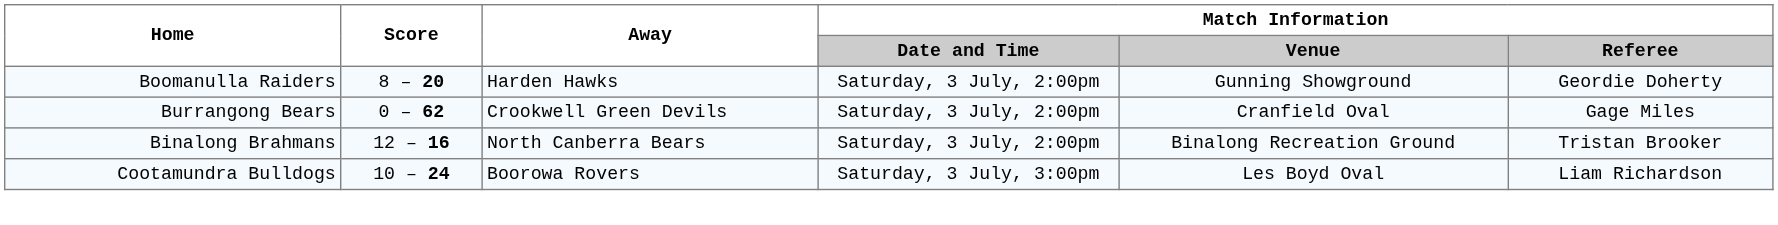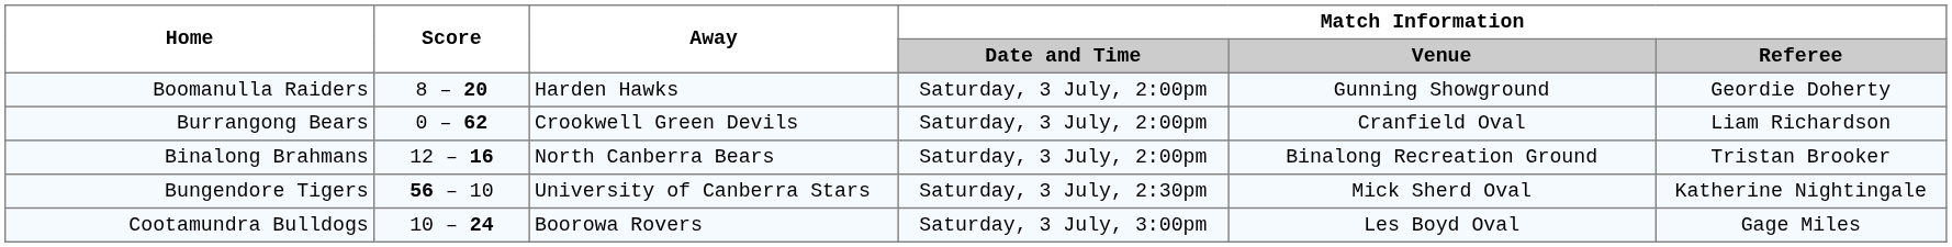 <table width="100%" cellspacing="0" cellpadding="3" border="1" style="border-collapse:collapse;  text-align:center;">
 <tr>
 <th rowspan="2" width="19%">Home</th>
 <th rowspan="2" width="8%">Score</th>
 <th rowspan="2" width="19%">Away</th>
 <th colspan="3">Match Information</th>
 </tr>
 <tr bgcolor="#CCCCCC">
 <th width="17%">Date and Time</th>
 <th width="22%">Venue</th>
 <th width="50%">Referee</th>
 </tr>
 <tr style="text-align:center; background:#f5faff;">
 <td align="right">Boomanulla Raiders </td>
 <td>8 – <strong>20</strong></td>
 <td align="left"> Harden Hawks</td>
 <td>Saturday, 3 July, 2:00pm</td>
 <td>Gunning Showground</td>
 <td>Geordie Doherty</td>
 </tr>
 <tr style="text-align:center; background:#f5faff;">
 <td align="right">Burrangong Bears </td>
 <td>0 – <strong>62</strong></td>
 <td align="left"> Crookwell Green Devils</td>
 <td>Saturday, 3 July, 2:00pm</td>
 <td>Cranfield Oval</td>
-<td>Gage Miles</td>
+<td>Liam Richardson</td>
 </tr>
 <tr style="text-align:center; background:#f5faff;">
 <td align="right">Binalong Brahmans </td>
 <td>12 – <strong>16</strong></td>
 <td align="left"> North Canberra Bears</td>
 <td>Saturday, 3 July, 2:00pm</td>
 <td>Binalong Recreation Ground</td>
 <td>Tristan Brooker</td>
 </tr>
 <tr style="text-align:center; background:#f5faff;">
+<td align="right">Bungendore Tigers </td>
+<td><strong>56</strong> – 10</td>
+<td align="left"> University of Canberra Stars</td>
+<td>Saturday, 3 July, 2:30pm</td>
+<td>Mick Sherd Oval</td>
+<td>Katherine Nightingale</td>
+</tr>
+<tr style="text-align:center; background:#f5faff;">
 <td align="right">Cootamundra Bulldogs </td>
 <td>10 – <strong>24</strong></td>
 <td align="left"> Boorowa Rovers</td>
 <td>Saturday, 3 July, 3:00pm</td>
 <td>Les Boyd Oval</td>
-<td>Liam Richardson</td>
+<td>Gage Miles</td>
 </tr>
 </table>
